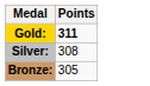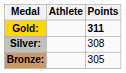 <table class="wikitable">
 <tr>
 <th><strong>Medal</strong></th>
+<th><strong>Athlete</strong></th>
 <th><strong>Points</strong></th>
 </tr>
 <tr>
 <td style="text-align:center;background-color:gold;"><strong>Gold:</strong></td>
+<td><strong></strong></td>
 <td><strong>311</strong></td>
 </tr>
 <tr>
 <td style="text-align:center;background-color:silver;"><strong>Silver:</strong></td>
+<td></td>
 <td>308</td>
 </tr>
 <tr>
 <td style="text-align:center;background-color:#CC9966;"><strong>Bronze:</strong></td>
+<td></td>
 <td>305</td>
 </tr>
 </table>
